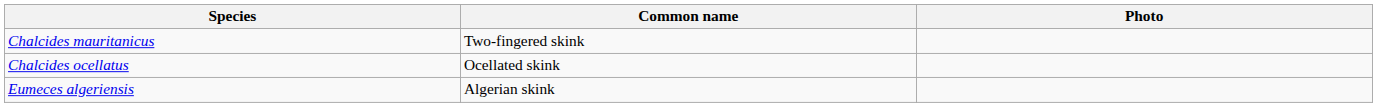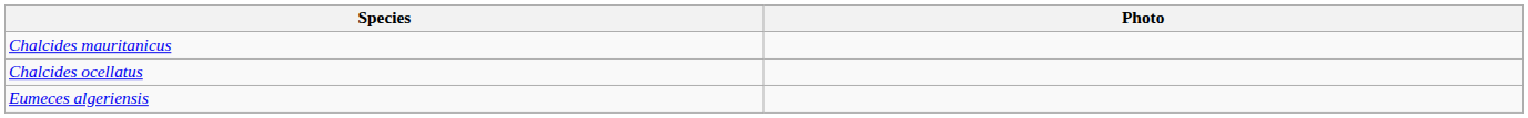 <table width=90% class="wikitable">
 <tr>
 <th width=25%>Species</th>
-<th width=25%>Common name</th>
 <th width=25%>Photo</th>
 </tr>
 <tr>
 <td><em><a href='#'>Chalcides mauritanicus</a></em></td>
-<td>Two-fingered skink</td>
 <td></td>
 </tr>
 <tr>
 <td><em><a href='#'>Chalcides ocellatus</a></em></td>
-<td>Ocellated skink</td>
 <td></td>
 </tr>
 <tr>
 <td><em><a href='#'>Eumeces algeriensis</a></em></td>
-<td>Algerian skink</td>
 <td></td>
 </tr>
 </table>
